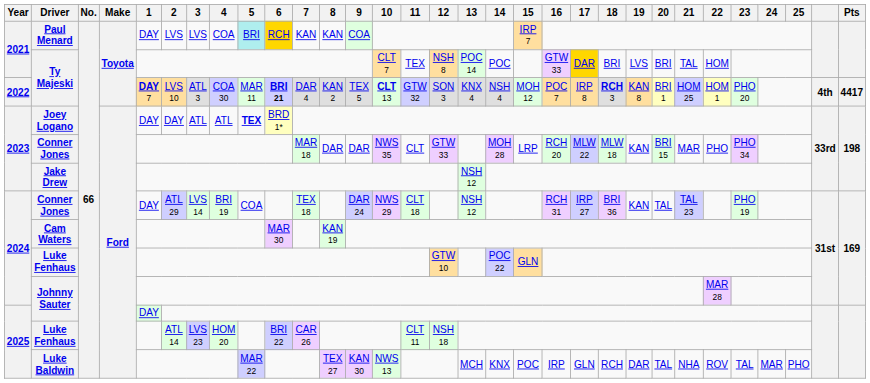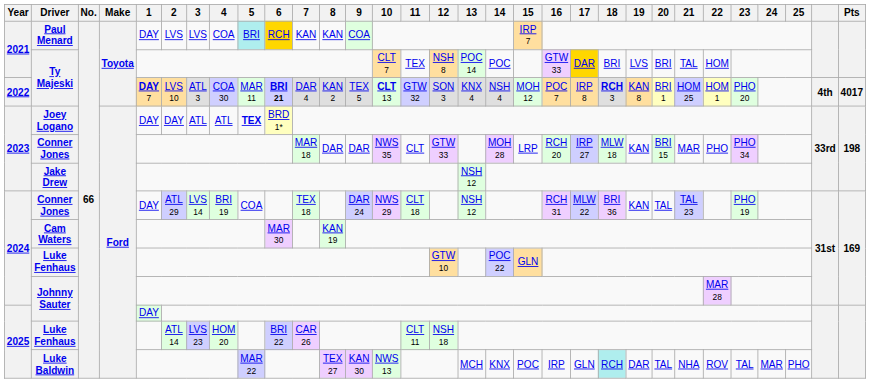 <table class="wikitable" style="text-align:center; font-size:75%">
 <tr>
 <th>Year</th>
 <th>Driver</th>
 <th>No.</th>
 <th>Make</th>
 <th>1</th>
 <th>2</th>
 <th>3</th>
 <th>4</th>
 <th>5</th>
 <th>6</th>
 <th>7</th>
 <th>8</th>
 <th>9</th>
 <th>10</th>
 <th>11</th>
 <th>12</th>
 <th>13</th>
 <th>14</th>
 <th>15</th>
 <th>16</th>
 <th>17</th>
 <th>18</th>
 <th>19</th>
 <th>20</th>
 <th>21</th>
 <th>22</th>
 <th>23</th>
 <th>24</th>
 <th>25</th>
 <th></th>
 <th>Pts</th>
 </tr>
 <tr>
 <th rowspan="2"><a href='#'>2021</a></th>
 <th><a href='#'>Paul Menard</a></th>
 <th rowspan="13">66</th>
 <th rowspan="3"><a href='#'>Toyota</a></th>
 <td><a href='#'>DAY</a></td>
 <td><a href='#'>LVS</a></td>
 <td><a href='#'>LVS</a></td>
 <td><a href='#'>COA</a></td>
 <td style="background: paleturquoise;"><a href='#'>BRI</a></td>
 <td style="background: gold;"><a href='#'>RCH</a></td>
 <td><a href='#'>KAN</a></td>
 <td><a href='#'>KAN</a></td>
 <td style="background:#DFFFDF;"><a href='#'>COA</a><br></td>
 <td colspan="5"></td>
 <td style="background:#FFDF9F;"><a href='#'>IRP</a><br><small>7</small></td>
 <td colspan=10></td>
 <th rowspan="2"></th>
 <th rowspan="2"></th>
 </tr>
 <tr>
 <th rowspan="2"><a href='#'>Ty Majeski</a></th>
 <td colspan="9"></td>
 <td style="background:#FFDF9F;"><a href='#'>CLT</a><br><small>7</small></td>
 <td><a href='#'>TEX</a></td>
 <td style="background:#FFDF9F;"><a href='#'>NSH</a><br><small>8</small></td>
 <td style="background:#DFFFDF;"><a href='#'>POC</a><br><small>14</small></td>
 <td><a href='#'>POC</a></td>
 <td></td>
 <td style="background:#EFCFFF;"><a href='#'>GTW</a><br><small>33</small></td>
 <td style="background: gold;"><a href='#'>DAR</a></td>
 <td><a href='#'>BRI</a></td>
 <td><a href='#'>LVS</a></td>
 <td><a href='#'>BRI</a></td>
 <td><a href='#'>TAL</a></td>
 <td><a href='#'>HOM</a></td>
 <td colspan=3></td>
 </tr>
 <tr>
 <th><a href='#'>2022</a></th>
 <td style="background:#FFDF9F;"><strong><a href='#'>DAY</a></strong><br><small>7</small></td>
 <td style="background:#FFDF9F;"><a href='#'>LVS</a><br><small>10</small></td>
 <td style="background:#DFDFDF;"><a href='#'>ATL</a><br><small>3</small></td>
 <td style="background:#CFCFFF;"><a href='#'>COA</a><br><small>30</small></td>
 <td style="background:#DFFFDF;"><a href='#'>MAR</a><br><small>11</small></td>
 <td style="background:#CFCFFF;"><strong><a href='#'>BRI</a><br><small>21</small></strong></td>
 <td style="background:#DFDFDF;"><a href='#'>DAR</a><br><small>4</small></td>
 <td style="background:#DFDFDF;"><a href='#'>KAN</a><br><small>2</small></td>
 <td style="background:#DFDFDF;"><a href='#'>TEX</a><br><small>5</small></td>
 <td style="background:#DFFFDF;"><strong><a href='#'>CLT</a></strong><br><small>13</small></td>
 <td style="background:#CFCFFF;"><a href='#'>GTW</a><br><small>32</small></td>
 <td style="background:#DFDFDF;"><a href='#'>SON</a><br><small>3</small></td>
 <td style="background:#DFDFDF;"><a href='#'>KNX</a><br><small>4</small></td>
 <td style="background:#DFDFDF;"><a href='#'>NSH</a><br><small>4</small></td>
 <td style="background:#DFFFDF;"><a href='#'>MOH</a><br><small>12</small></td>
 <td style="background:#FFDF9F;"><a href='#'>POC</a><br><small>7</small></td>
 <td style="background:#FFDF9F;"><a href='#'>IRP</a><br><small>8</small></td>
 <td style="background:#DFDFDF;"><strong><a href='#'>RCH</a></strong><br><small>3</small></td>
 <td style="background:#FFDF9F;"><a href='#'>KAN</a><br><small>8</small></td>
 <td style="background:#FFFFBF;"><a href='#'>BRI</a><br><small>1</small></td>
 <td style="background:#CFCFFF;"><a href='#'>HOM</a><br><small>25</small></td>
 <td style="background:#FFFFBF;"><a href='#'>HOM</a><br><small>1</small></td>
 <td style="background:#DFFFDF;"><a href='#'>PHO</a><br><small>20</small></td>
 <td colspan="2"></td>
 <th>4th</th>
-<th>4417</th>
+<th>4017</th>
 </tr>
 <tr>
 <th rowspan="3"><a href='#'>2023</a></th>
 <th><a href='#'>Joey Logano</a></th>
 <th rowspan="10"><a href='#'>Ford</a></th>
 <td><a href='#'>DAY</a></td>
 <td><a href='#'>DAY</a></td>
 <td><a href='#'>ATL</a></td>
 <td><a href='#'>ATL</a></td>
 <td><strong><a href='#'>TEX</a></strong></td>
 <td style="background:#FFFFBF;"><a href='#'>BRD</a><br><small>1*</small></td>
 <td colspan="19"></td>
 <th rowspan="3">33rd</th>
 <th rowspan="3">198</th>
 </tr>
 <tr>
 <th><a href='#'>Conner Jones</a></th>
 <td colspan="6"></td>
 <td style="background:#DFFFDF;"><a href='#'>MAR</a><br><small>18</small></td>
 <td><a href='#'>DAR</a></td>
 <td><a href='#'>DAR</a></td>
 <td style="background:#EFCFFF;"><a href='#'>NWS</a><br><small>35</small></td>
 <td><a href='#'>CLT</a></td>
 <td style="background:#EFCFFF;"><a href='#'>GTW</a><br><small>33</small></td>
 <td></td>
 <td style="background:#EFCFFF;"><a href='#'>MOH</a><br><small>28</small></td>
 <td><a href='#'>LRP</a></td>
 <td style="background:#DFFFDF;"><a href='#'>RCH</a><br><small>20</small></td>
-<td style="background:#CFCFFF;"><a href='#'>MLW</a><br><small>22</small></td>
+<td style="background:#CFCFFF;"><a href='#'>IRP</a><br><small>27</small></td>
 <td style="background:#DFFFDF;"><a href='#'>MLW</a><br><small>18</small></td>
 <td><a href='#'>KAN</a></td>
 <td style="background:#DFFFDF;"><a href='#'>BRI</a><br><small>15</small></td>
 <td><a href='#'>MAR</a></td>
 <td><a href='#'>PHO</a></td>
 <td style="background:#EFCFFF;"><a href='#'>PHO</a><br><small>34</small></td>
 </tr>
 <tr>
 <th><a href='#'>Jake Drew</a></th>
 <td colspan="12"></td>
 <td style="background:#DFFFDF;"><a href='#'>NSH</a><br><small>12</small></td>
 <td colspan="12"></td>
 </tr>
 <tr>
 <th rowspan="4"><a href='#'>2024</a></th>
 <th><a href='#'>Conner Jones</a></th>
 <td><a href='#'>DAY</a></td>
 <td style="background:#CFCFFF;"><a href='#'>ATL</a><br><small>29</small></td>
 <td style="background:#DFFFDF;"><a href='#'>LVS</a><br><small>14</small></td>
 <td style="background:#DFFFDF;"><a href='#'>BRI</a><br><small>19</small></td>
 <td><a href='#'>COA</a></td>
 <td></td>
 <td style="background:#DFFFDF;"><a href='#'>TEX</a><br><small>18</small></td>
 <td></td>
 <td style="background:#CFCFFF;"><a href='#'>DAR</a><br><small>24</small></td>
 <td style="background:#EFCFFF;"><a href='#'>NWS</a><br><small>29</small></td>
 <td style="background:#DFFFDF;"><a href='#'>CLT</a><br><small>18</small></td>
 <td></td>
 <td style="background:#DFFFDF;"><a href='#'>NSH</a><br><small>12</small></td>
 <td colspan="2"></td>
 <td style="background:#EFCFFF;"><a href='#'>RCH</a><br><small>31</small></td>
-<td style="background:#CFCFFF;"><a href='#'>IRP</a><br><small>27</small></td>
+<td style="background:#CFCFFF;"><a href='#'>MLW</a><br><small>22</small></td>
 <td style="background:#EFCFFF;"><a href='#'>BRI</a><br><small>36</small></td>
 <td><a href='#'>KAN</a></td>
 <td><a href='#'>TAL</a></td>
 <td style="background:#CFCFFF;"><a href='#'>TAL</a><br><small>23</small></td>
 <td></td>
 <td style="background:#DFFFDF;"><a href='#'>PHO</a><br><small>19</small></td>
 <td colspan="2"></td>
 <th rowspan="4">31st</th>
 <th rowspan="4">169</th>
 </tr>
 <tr>
 <th><a href='#'>Cam Waters</a></th>
 <td colspan="5"></td>
 <td style="background:#EFCFFF;"><a href='#'>MAR</a><br><small>30</small></td>
 <td></td>
 <td style="background:#DFFFDF;"><a href='#'>KAN</a><br><small>19</small></td>
 <td colspan="17"></td>
 </tr>
 <tr>
 <th><a href='#'>Luke Fenhaus</a></th>
 <td colspan="11"></td>
 <td style="background:#FFDF9F;"><a href='#'>GTW</a><br><small>10</small></td>
 <td></td>
 <td style="background:#CFCFFF;"><a href='#'>POC</a><br><small>22</small></td>
 <td style="background:#FFDF9F;"><a href='#'>GLN</a><br></td>
 <td colspan="10"></td>
 </tr>
 <tr>
 <th rowspan="2"><a href='#'>Johnny Sauter</a></th>
 <td colspan="21"></td>
 <td style="background:#EFCFFF;"><a href='#'>MAR</a><br><small>28</small></td>
 <td colspan="3"></td>
 </tr>
 <tr>
 <th rowspan="3"><a href='#'>2025</a></th>
 <td style="background:#DFFFDF;"><a href='#'>DAY</a><br></td>
 <td colspan="24"></td>
 <th rowspan="3"></th>
 <th rowspan="3"></th>
 </tr>
 <tr>
 <th><a href='#'>Luke Fenhaus</a></th>
 <td></td>
 <td style="background:#DFFFDF;"><a href='#'>ATL</a><br><small>14</small></td>
 <td style="background:#CFCFFF;"><a href='#'>LVS</a><br><small>23</small></td>
 <td style="background:#DFFFDF;"><a href='#'>HOM</a><br><small>20</small></td>
 <td></td>
 <td style="background:#CFCFFF;"><a href='#'>BRI</a><br><small>22</small></td>
 <td style="background:#EFCFFF;"><a href='#'>CAR</a><br><small>26</small></td>
 <td colspan="3"></td>
 <td style="background:#DFFFDF;"><a href='#'>CLT</a><br><small>11</small></td>
 <td style="background:#DFFFDF;"><a href='#'>NSH</a><br><small>18</small></td>
 <td colspan="13"></td>
 </tr>
 <tr>
 <th><a href='#'>Luke Baldwin</a></th>
 <td colspan="4"></td>
 <td style="background:#CFCFFF;"><a href='#'>MAR</a><br><small>22</small></td>
 <td colspan="2"></td>
 <td style="background:#EFCFFF;"><a href='#'>TEX</a><br><small>27</small></td>
 <td style="background:#EFCFFF;"><a href='#'>KAN</a><br><small>30</small></td>
 <td style="background:#DFFFDF;"><a href='#'>NWS</a><br><small>13</small></td>
 <td colspan="2"></td>
 <td><a href='#'>MCH</a></td>
 <td><a href='#'>KNX</a></td>
 <td><a href='#'>POC</a></td>
 <td><a href='#'>IRP</a></td>
 <td><a href='#'>GLN</a></td>
-<td><a href='#'>RCH</a></td>
+<td style="background: paleturquoise;"><a href='#'>RCH</a></td>
 <td><a href='#'>DAR</a></td>
 <td><a href='#'>TAL</a></td>
 <td><a href='#'>NHA</a></td>
 <td><a href='#'>ROV</a></td>
 <td><a href='#'>TAL</a></td>
 <td><a href='#'>MAR</a></td>
 <td><a href='#'>PHO</a></td>
 </tr>
 </table>
